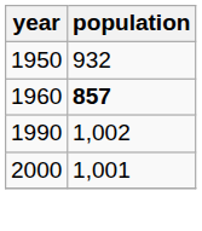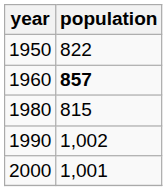 <table class="wikitable">
 <tr>
 <th>year</th>
 <th>population</th>
 </tr>
 <tr>
 <td>1950</td>
-<td>932</td>
+<td>822</td>
 </tr>
 <tr>
 <td>1960</td>
 <td><strong>857</strong></td>
+</tr>
+<tr>
+<td>1980</td>
+<td>815</td>
 </tr>
 <tr>
 <td>1990</td>
 <td>1,002</td>
 </tr>
 <tr>
 <td>2000</td>
 <td>1,001</td>
 </tr>
 <tr>
 </tr>
 </table>
